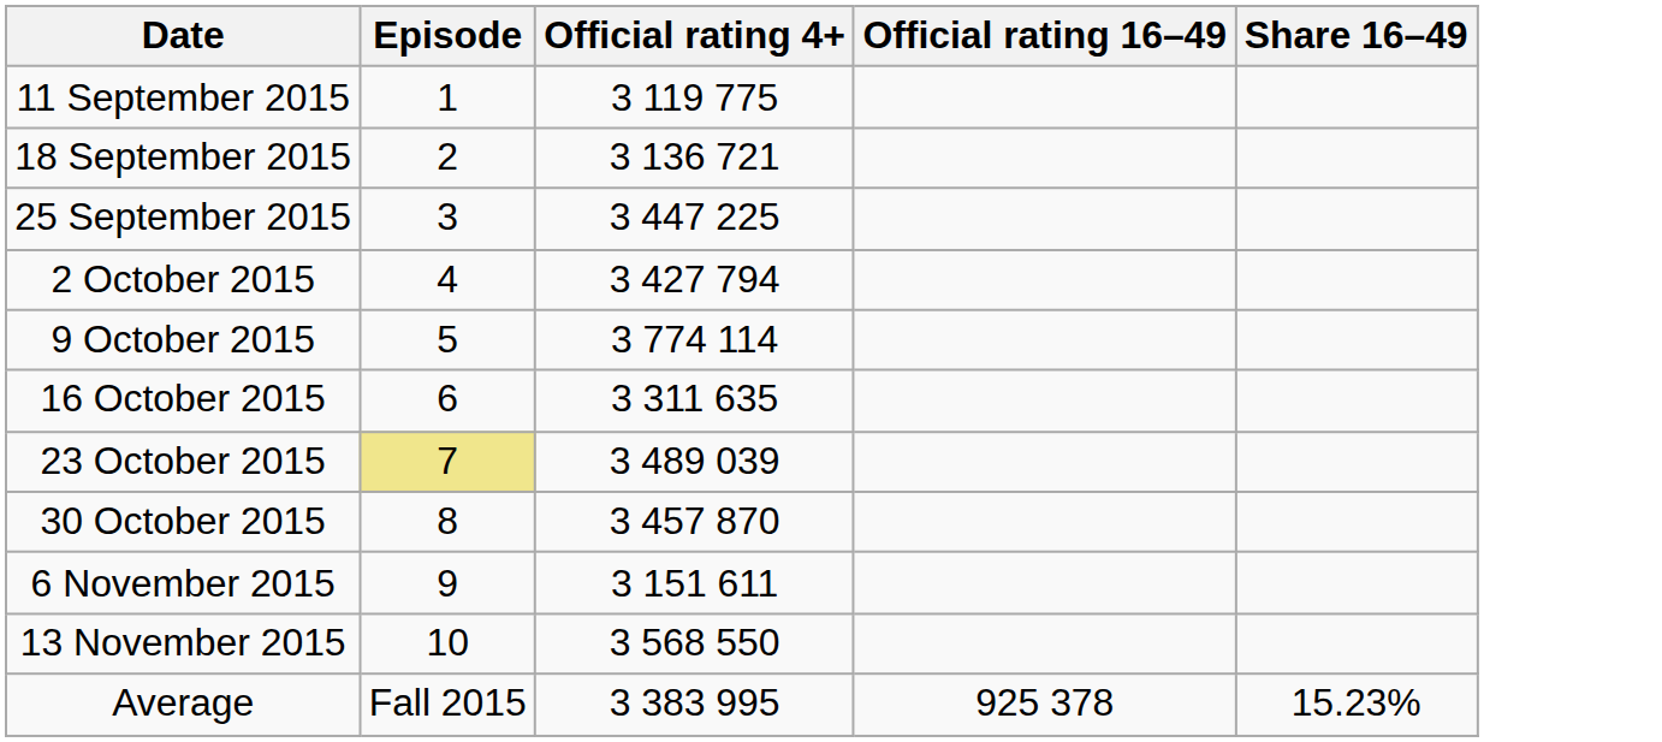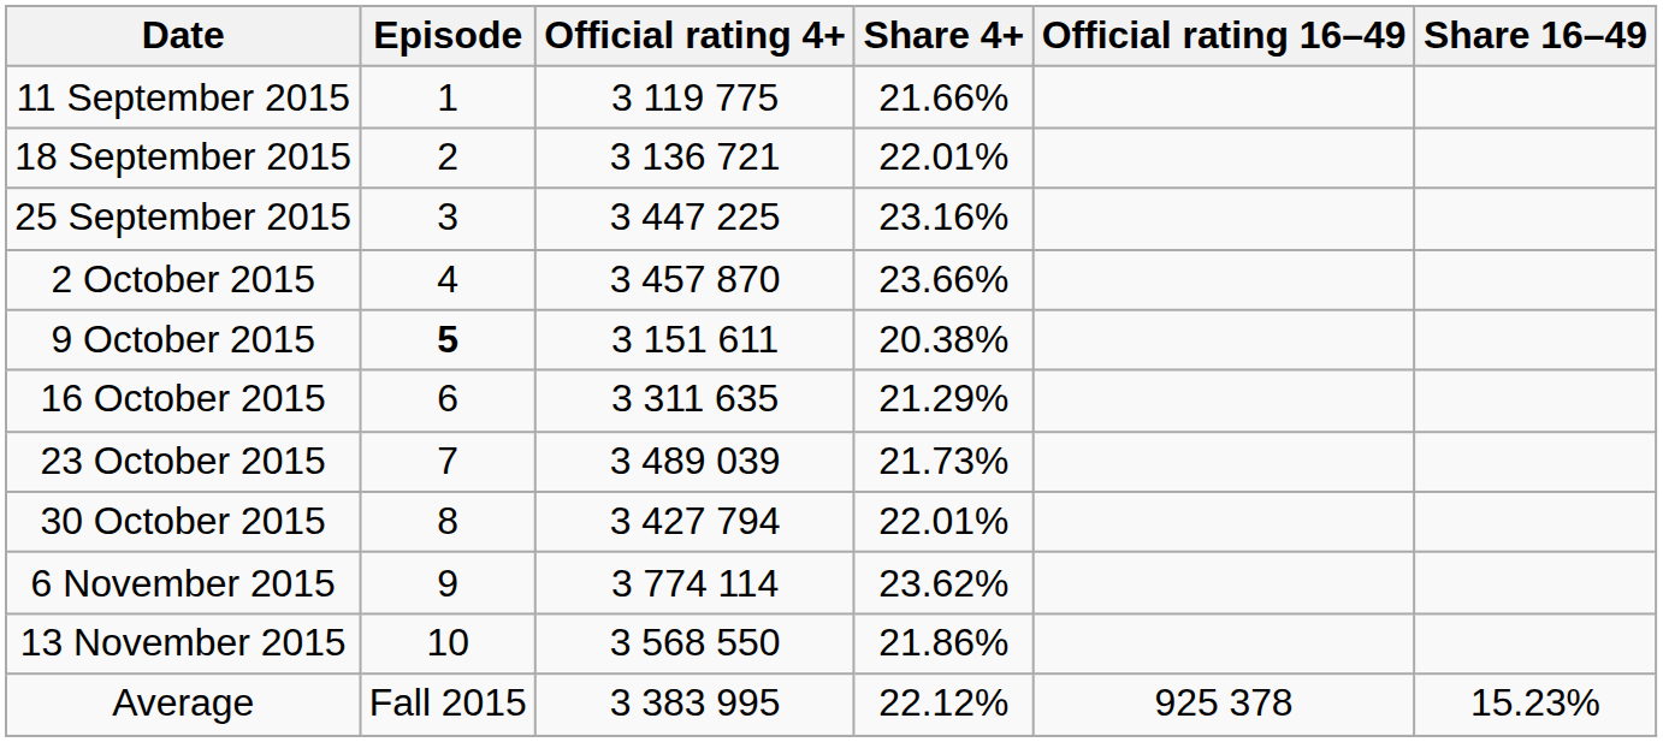 <table class="wikitable" style="text-align:center;">
 <tr>
 <th>Date</th>
 <th>Episode</th>
 <th>Official rating 4+</th>
+<th>Share 4+</th>
 <th>Official rating 16–49</th>
 <th>Share 16–49</th>
 </tr>
 <tr>
 <td>11 September 2015</td>
 <td>1</td>
 <td>3 119 775</td>
+<td>21.66%</td>
 <td></td>
 <td></td>
 </tr>
 <tr>
 <td>18 September 2015</td>
 <td>2</td>
 <td>3 136 721</td>
+<td>22.01%</td>
 <td></td>
 <td></td>
 </tr>
 <tr>
 <td>25 September 2015</td>
 <td>3</td>
 <td>3 447 225</td>
+<td>23.16%</td>
 <td></td>
 <td></td>
 </tr>
 <tr>
 <td>2 October 2015</td>
 <td>4</td>
-<td>3 427 794</td>
+<td>3 457 870</td>
+<td>23.66%</td>
 <td></td>
 <td></td>
 </tr>
 <tr>
 <td>9 October 2015</td>
-<td>5</td>
-<td>3 774 114</td>
+<td><strong>5</strong></td>
+<td>3 151 611</td>
+<td>20.38%</td>
 <td></td>
 <td></td>
 </tr>
 <tr>
 <td>16 October 2015</td>
 <td>6</td>
 <td>3 311 635</td>
+<td>21.29%</td>
 <td></td>
 <td></td>
 </tr>
 <tr>
 <td>23 October 2015</td>
-<td style="background: khaki;">7</td>
+<td>7</td>
 <td>3 489 039</td>
+<td>21.73%</td>
 <td></td>
 <td></td>
 </tr>
 <tr>
 <td>30 October 2015</td>
 <td>8</td>
-<td>3 457 870</td>
+<td>3 427 794</td>
+<td>22.01%</td>
 <td></td>
 <td></td>
 </tr>
 <tr>
 <td>6 November 2015</td>
 <td>9</td>
-<td>3 151 611</td>
+<td>3 774 114</td>
+<td>23.62%</td>
 <td></td>
 <td></td>
 </tr>
 <tr>
 <td>13 November 2015</td>
 <td>10</td>
 <td>3 568 550</td>
+<td>21.86%</td>
 <td></td>
 <td></td>
 </tr>
 <tr>
 <td>Average</td>
 <td>Fall 2015</td>
 <td>3 383 995</td>
+<td>22.12%</td>
 <td>925 378</td>
 <td>15.23%</td>
 </tr>
 </table>
